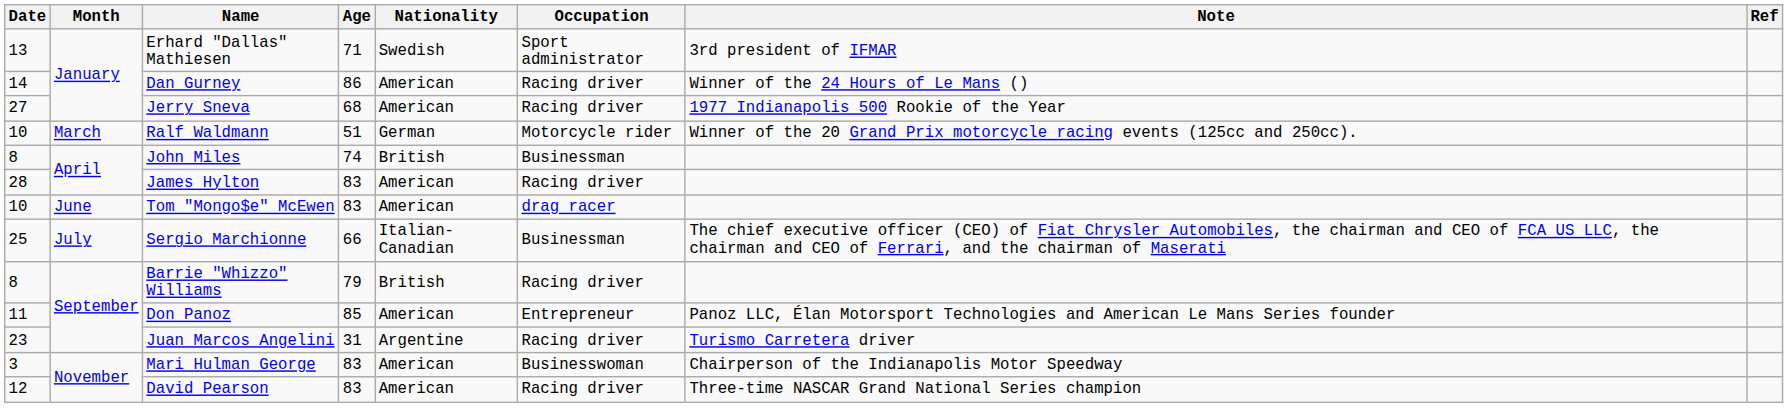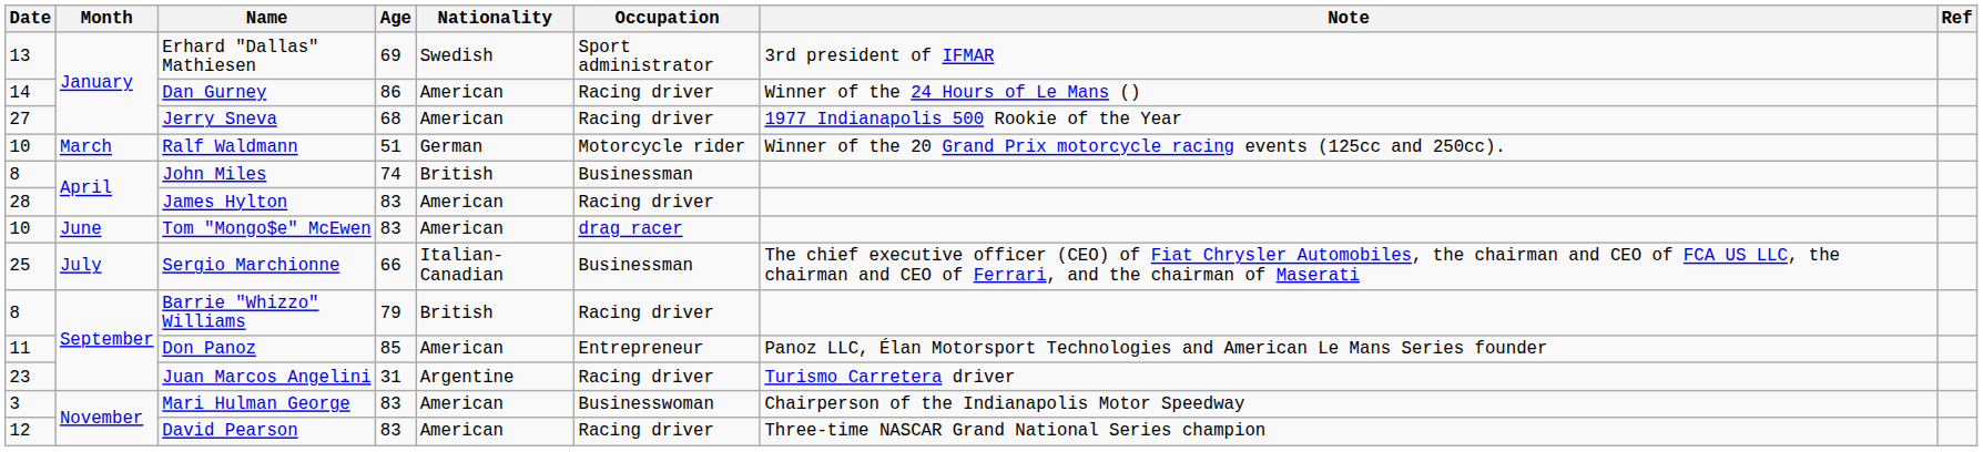 <table class="wikitable" style="font-size:85%;">
 <tr>
 <th>Date</th>
 <th>Month</th>
 <th>Name</th>
 <th>Age</th>
 <th>Nationality</th>
 <th>Occupation</th>
 <th>Note</th>
 <th>Ref</th>
 </tr>
 <tr>
 <td>13</td>
 <td rowspan=3><a href='#'>January</a></td>
 <td>Erhard "Dallas" Mathiesen</td>
-<td>71</td>
+<td>69</td>
 <td>Swedish</td>
 <td>Sport administrator</td>
 <td>3rd president of <a href='#'>IFMAR</a></td>
 <td></td>
 </tr>
 <tr>
 <td>14</td>
 <td><a href='#'>Dan Gurney</a></td>
 <td>86</td>
 <td>American</td>
 <td>Racing driver</td>
 <td>Winner of the <a href='#'>24 Hours of Le Mans</a> ()</td>
 <td></td>
 </tr>
 <tr>
 <td>27</td>
 <td><a href='#'>Jerry Sneva</a></td>
 <td>68</td>
 <td>American</td>
 <td>Racing driver</td>
 <td><a href='#'>1977 Indianapolis 500</a> Rookie of the Year</td>
 <td></td>
 </tr>
 <tr>
 <td>10</td>
 <td><a href='#'>March</a></td>
 <td><a href='#'>Ralf Waldmann</a></td>
 <td>51</td>
 <td>German</td>
 <td>Motorcycle rider</td>
 <td>Winner of the 20 <a href='#'>Grand Prix motorcycle racing</a> events (125cc and 250cc).</td>
 <td></td>
 </tr>
 <tr>
 <td>8</td>
 <td rowspan=2><a href='#'>April</a></td>
 <td><a href='#'>John Miles</a></td>
 <td>74</td>
 <td>British</td>
 <td>Businessman</td>
 <td></td>
 <td></td>
 </tr>
 <tr>
 <td>28</td>
 <td><a href='#'>James Hylton</a></td>
 <td>83</td>
 <td>American</td>
 <td>Racing driver</td>
 <td></td>
 <td></td>
 </tr>
 <tr>
 <td>10</td>
 <td><a href='#'>June</a></td>
 <td><a href='#'>Tom "Mongo$e" McEwen</a></td>
 <td>83</td>
 <td>American</td>
 <td><a href='#'>drag racer</a></td>
 <td></td>
 <td></td>
 </tr>
 <tr>
 <td>25</td>
 <td><a href='#'>July</a></td>
 <td><a href='#'>Sergio Marchionne</a></td>
 <td>66</td>
 <td>Italian-Canadian</td>
 <td>Businessman</td>
 <td>The chief executive officer (CEO) of <a href='#'>Fiat Chrysler Automobiles</a>, the chairman and CEO of <a href='#'>FCA US LLC</a>, the chairman and CEO of <a href='#'>Ferrari</a>, and the chairman of <a href='#'>Maserati</a></td>
 <td></td>
 </tr>
 <tr>
 <td>8</td>
 <td rowspan="3"><a href='#'>September</a></td>
 <td><a href='#'>Barrie "Whizzo" Williams</a></td>
 <td>79</td>
 <td>British</td>
 <td>Racing driver</td>
 <td></td>
 <td></td>
 </tr>
 <tr>
 <td>11</td>
 <td><a href='#'>Don Panoz</a></td>
 <td>85</td>
 <td>American</td>
 <td>Entrepreneur</td>
 <td>Panoz LLC, Élan Motorsport Technologies and American Le Mans Series founder</td>
 <td></td>
 </tr>
 <tr>
 <td>23</td>
 <td><a href='#'>Juan Marcos Angelini</a></td>
 <td>31</td>
 <td>Argentine</td>
 <td>Racing driver</td>
 <td><a href='#'>Turismo Carretera</a> driver</td>
 <td></td>
 </tr>
 <tr>
 <td>3</td>
 <td rowspan="2"><a href='#'>November</a></td>
 <td><a href='#'>Mari Hulman George</a></td>
 <td>83</td>
 <td>American</td>
 <td>Businesswoman</td>
 <td>Chairperson of the Indianapolis Motor Speedway</td>
 <td></td>
 </tr>
 <tr>
 <td>12</td>
 <td><a href='#'>David Pearson</a></td>
 <td>83</td>
 <td>American</td>
 <td>Racing driver</td>
 <td>Three-time NASCAR Grand National Series champion</td>
 <td></td>
 </tr>
 </table>
